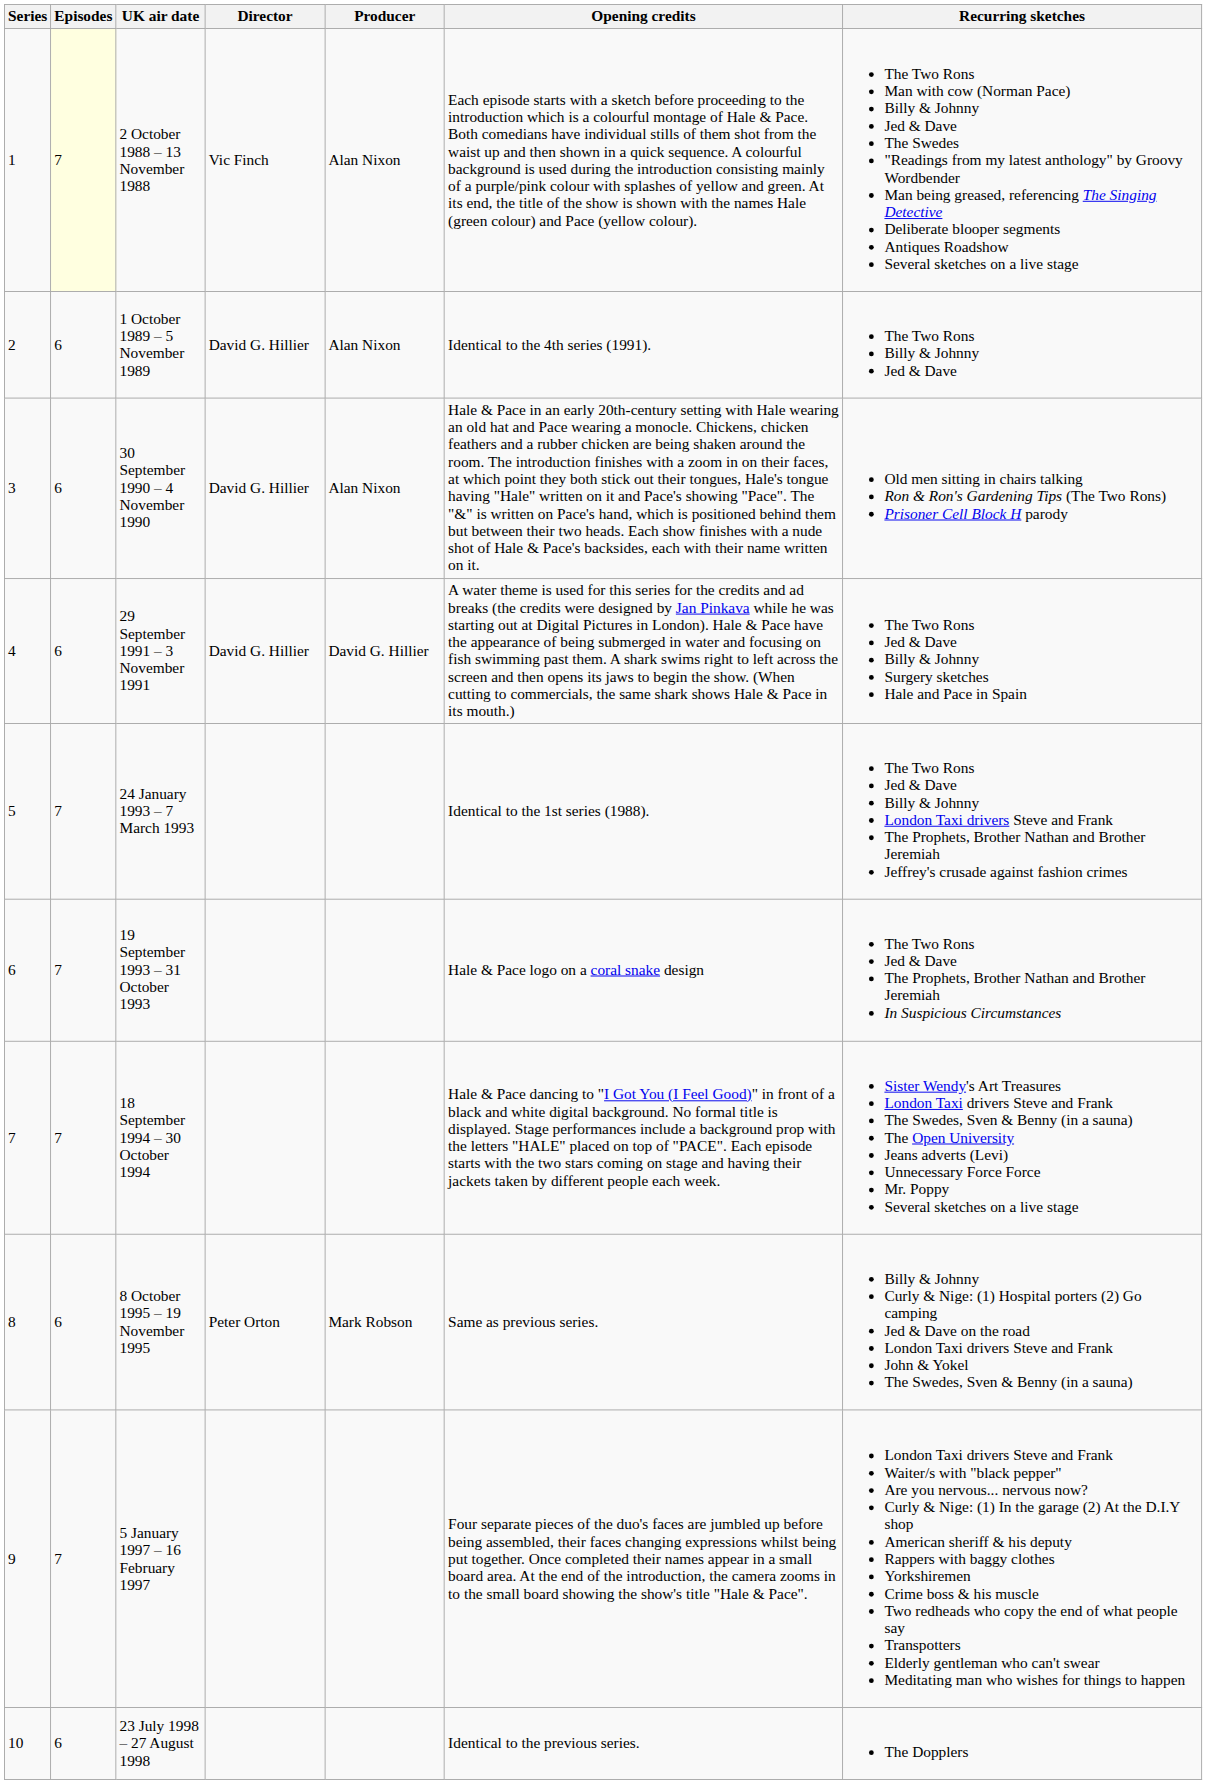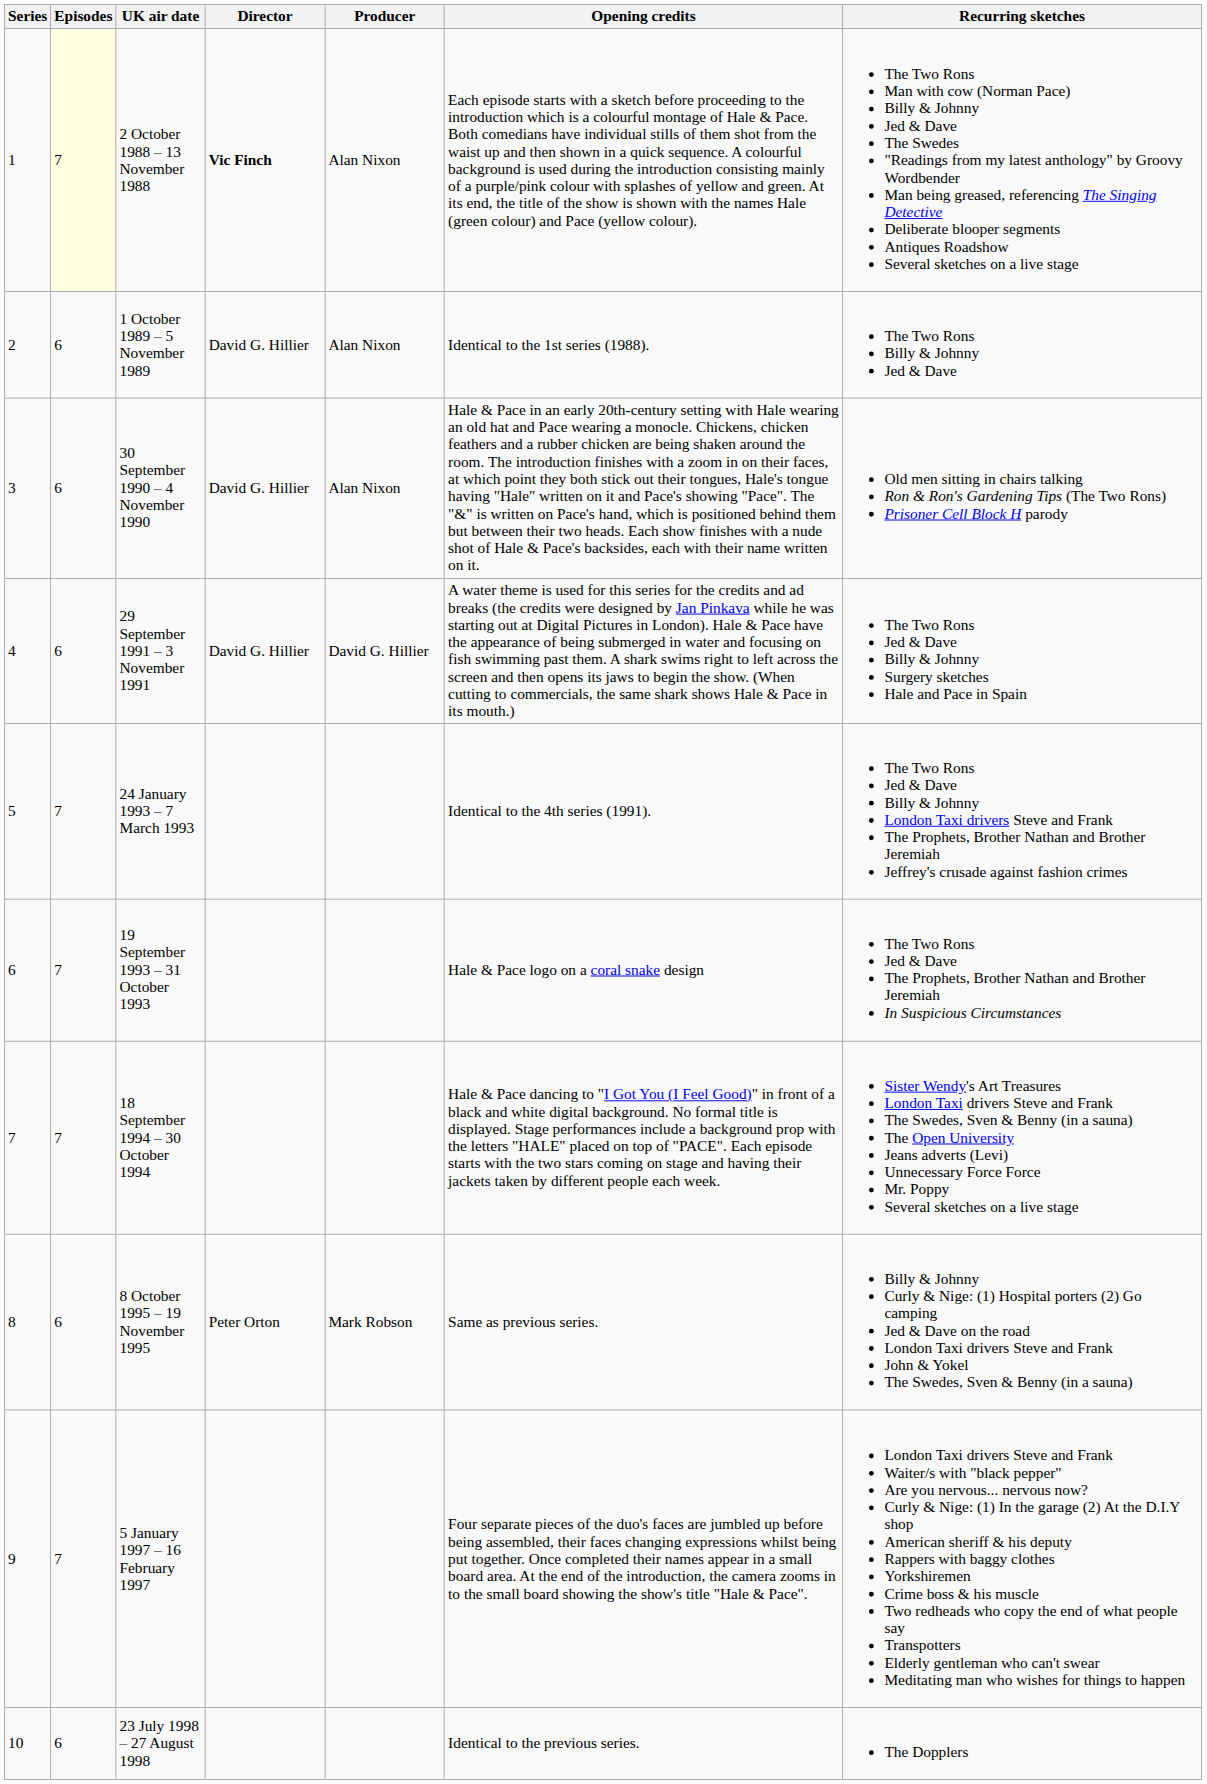 <table class="wikitable">
 <tr>
 <th>Series</th>
 <th>Episodes</th>
 <th>UK air date</th>
 <th scope="col" style="width: 10%">Director</th>
 <th scope="col" style="width: 10%">Producer</th>
 <th>Opening credits</th>
 <th scope="col" style="width: 30%">Recurring sketches</th>
 </tr>
 <tr>
 <td>1</td>
 <td style="background: lightyellow;">7</td>
 <td>2 October 1988 – 13 November 1988</td>
-<td>Vic Finch</td>
+<td><strong>Vic Finch</strong></td>
 <td>Alan Nixon</td>
 <td>Each episode starts with a sketch before proceeding to the introduction which is a colourful montage of Hale & Pace.  Both comedians have individual stills of them shot from the waist up and then shown in a quick sequence.  A colourful background is used during the introduction consisting mainly of a purple/pink colour with splashes of yellow and green.  At its end, the title of the show is shown with the names Hale (green colour) and Pace (yellow colour).</td>
 <td><br><ul><li>The Two Rons</li><li>Man with cow (Norman Pace)</li><li>Billy & Johnny</li><li>Jed & Dave</li><li>The Swedes</li><li>"Readings from my latest anthology" by Groovy Wordbender</li><li>Man being greased, referencing <em><a href='#'>The Singing Detective</a></em></li><li>Deliberate blooper segments</li><li>Antiques Roadshow</li><li>Several sketches on a live stage</li></ul></td>
 </tr>
 <tr>
 <td>2</td>
 <td>6</td>
 <td>1 October 1989 – 5 November 1989</td>
 <td>David G. Hillier</td>
 <td>Alan Nixon</td>
-<td>Identical to the 4th series (1991).</td>
+<td>Identical to the 1st series (1988).</td>
 <td><br><ul><li>The Two Rons</li><li>Billy & Johnny</li><li>Jed & Dave</li></ul></td>
 </tr>
 <tr>
 <td>3</td>
 <td>6</td>
 <td>30 September 1990 – 4 November 1990</td>
 <td>David G. Hillier</td>
 <td>Alan Nixon</td>
 <td>Hale & Pace in an early 20th-century setting with Hale wearing an old hat and Pace wearing a monocle.  Chickens, chicken feathers and a rubber chicken are being shaken around the room.  The introduction finishes with a zoom in on their faces, at which point they both stick out their tongues, Hale's tongue having "Hale" written on it and Pace's showing "Pace".  The "&" is written on Pace's hand, which is positioned behind them but between their two heads.  Each show finishes with a nude shot of Hale & Pace's backsides, each with their name written on it.</td>
 <td><br><ul><li>Old men sitting in chairs talking</li><li><em>Ron & Ron's Gardening Tips</em> (The Two Rons)</li><li><em><a href='#'>Prisoner Cell Block H</a></em> parody</li></ul></td>
 </tr>
 <tr>
 <td>4</td>
 <td>6</td>
 <td>29 September 1991 – 3 November 1991</td>
 <td>David G. Hillier</td>
 <td>David G. Hillier</td>
 <td>A water theme is used for this series for the credits and ad breaks (the credits were designed by <a href='#'>Jan Pinkava</a> while he was starting out at Digital Pictures in London).  Hale & Pace have the appearance of being submerged in water and focusing on fish swimming past them.  A shark swims right to left across the screen and then opens its jaws to begin the show.  (When cutting to commercials, the same shark shows Hale & Pace in its mouth.)</td>
 <td><br><ul><li>The Two Rons</li><li>Jed & Dave</li><li>Billy & Johnny</li><li>Surgery sketches</li><li>Hale and Pace in Spain</li></ul></td>
 </tr>
 <tr>
 <td>5</td>
 <td>7</td>
 <td>24 January 1993 – 7 March 1993</td>
 <td></td>
 <td></td>
-<td>Identical to the 1st series (1988).</td>
+<td>Identical to the 4th series (1991).</td>
 <td><br><ul><li>The Two Rons</li><li>Jed & Dave</li><li>Billy & Johnny</li><li><a href='#'>London Taxi drivers</a> Steve and Frank</li><li>The Prophets, Brother Nathan and Brother Jeremiah</li><li>Jeffrey's crusade against fashion crimes</li></ul></td>
 </tr>
 <tr>
 <td>6</td>
 <td>7</td>
 <td>19 September 1993 – 31 October 1993</td>
 <td></td>
 <td></td>
 <td>Hale & Pace logo on a <a href='#'>coral snake</a> design</td>
 <td><br><ul><li>The Two Rons</li><li>Jed & Dave</li><li>The Prophets, Brother Nathan and Brother Jeremiah</li><li><em>In Suspicious Circumstances</em></li></ul></td>
 </tr>
 <tr>
 <td>7</td>
 <td>7</td>
 <td>18 September 1994 – 30 October 1994</td>
 <td></td>
 <td></td>
 <td>Hale & Pace dancing to "<a href='#'>I Got You (I Feel Good)</a>" in front of a black and white digital background. No formal title is displayed. Stage performances include a  background prop with the letters "HALE" placed on top of "PACE". Each episode starts with the two stars coming on stage and having their jackets taken by different people each week.</td>
 <td><br><ul><li><a href='#'>Sister Wendy</a>'s Art Treasures</li><li><a href='#'>London Taxi</a> drivers Steve and Frank</li><li>The Swedes, Sven & Benny (in a sauna)</li><li>The <a href='#'>Open University</a></li><li>Jeans adverts (Levi)</li><li>Unnecessary Force Force</li><li>Mr. Poppy</li><li>Several sketches on a live stage</li></ul></td>
 </tr>
 <tr>
 <td>8</td>
 <td>6</td>
 <td>8 October 1995 – 19 November 1995</td>
 <td>Peter Orton</td>
 <td>Mark Robson</td>
 <td>Same as previous series.</td>
 <td><br><ul><li>Billy & Johnny</li><li>Curly & Nige: (1) Hospital porters (2) Go camping</li><li>Jed & Dave on the road</li><li>London Taxi drivers Steve and Frank</li><li>John & Yokel</li><li>The Swedes, Sven & Benny (in a sauna)</li></ul></td>
 </tr>
 <tr>
 <td>9</td>
 <td>7</td>
 <td>5 January 1997 – 16 February 1997</td>
 <td></td>
 <td></td>
 <td>Four separate pieces of the duo's faces are jumbled up before being assembled, their faces changing expressions whilst being put together. Once completed their names appear in a small board area.  At the end of the introduction, the camera zooms in to the small board showing the show's title "Hale & Pace".</td>
 <td><br><ul><li>London Taxi drivers Steve and Frank</li><li>Waiter/s with "black pepper"</li><li>Are you nervous... nervous now?</li><li>Curly & Nige: (1) In the garage (2) At the D.I.Y shop</li><li>American sheriff & his deputy</li><li>Rappers with baggy clothes</li><li>Yorkshiremen</li><li>Crime boss & his muscle</li><li>Two redheads who copy the end of what people say</li><li>Transpotters</li><li>Elderly gentleman who can't swear</li><li>Meditating man who wishes for things to happen</li></ul></td>
 </tr>
 <tr>
 <td>10</td>
 <td>6</td>
 <td>23 July 1998 – 27 August 1998</td>
 <td></td>
 <td></td>
 <td>Identical to the previous series.</td>
 <td><br><ul><li>The Dopplers</li></ul></td>
 </tr>
 </table>
